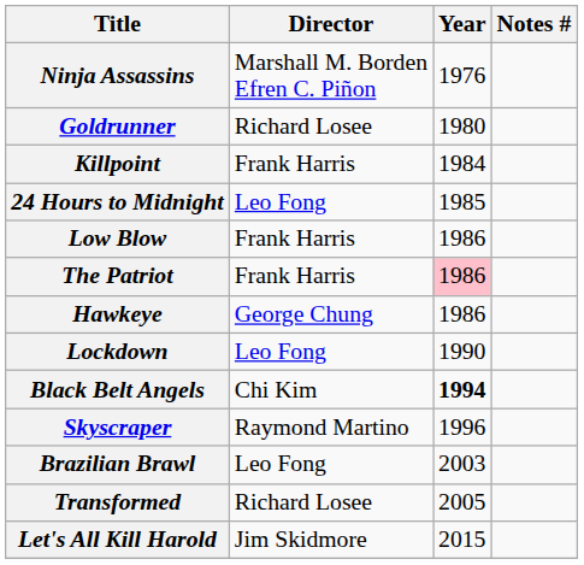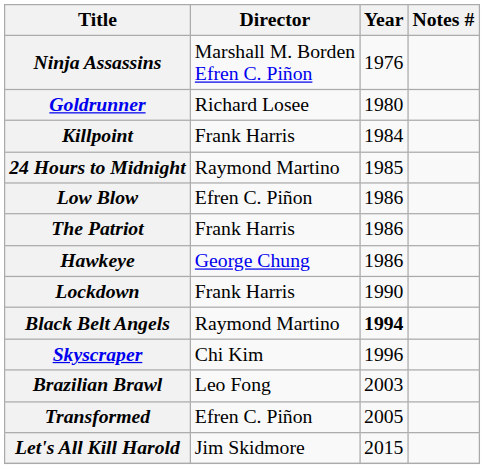 <table class="wikitable plainrowheaders sortable">
 <tr>
 <th scope="col">Title</th>
 <th scope="col">Director</th>
 <th scope="col">Year</th>
 <th scope="col" class="unsortable">Notes #</th>
 </tr>
 <tr>
 <th scope="row"><em>Ninja Assassins</em></th>
 <td>Marshall M. Borden<br><a href='#'>Efren C. Piñon</a></td>
 <td>1976</td>
 <td></td>
 </tr>
 <tr>
 <th scope="row"><em><a href='#'>Goldrunner</a></em></th>
 <td>Richard Losee</td>
 <td>1980</td>
 <td></td>
 </tr>
 <tr>
 <th scope="row"><em>Killpoint</em></th>
 <td>Frank Harris</td>
 <td>1984</td>
 <td></td>
 </tr>
 <tr>
 <th scope="row"><em>24 Hours to Midnight</em></th>
-<td><a href='#'>Leo Fong</a></td>
+<td>Raymond Martino</td>
 <td>1985</td>
 <td></td>
 </tr>
 <tr>
 <th scope="row"><em>Low Blow</em></th>
-<td>Frank Harris</td>
+<td>Efren C. Piñon</td>
 <td>1986</td>
 <td></td>
 </tr>
 <tr>
 <th scope="row"><em>The Patriot</em></th>
 <td>Frank Harris</td>
-<td style="background: pink;">1986</td>
+<td>1986</td>
 <td></td>
 </tr>
 <tr>
 <th scope="row"><em>Hawkeye</em></th>
 <td><a href='#'>George Chung</a></td>
 <td>1986</td>
 <td></td>
 </tr>
 <tr>
 <th scope="row"><em>Lockdown</em></th>
-<td><a href='#'>Leo Fong</a></td>
+<td>Frank Harris</td>
 <td>1990</td>
 <td></td>
 </tr>
 <tr>
 <th scope="row"><em>Black Belt Angels</em></th>
-<td>Chi Kim</td>
+<td>Raymond Martino</td>
 <td><strong>1994</strong></td>
 <td></td>
 </tr>
 <tr>
 <th scope="row"><em><a href='#'>Skyscraper</a></em></th>
-<td>Raymond Martino</td>
+<td>Chi Kim</td>
 <td>1996</td>
 <td></td>
 </tr>
 <tr>
 <th scope="row"><em>Brazilian Brawl</em></th>
 <td>Leo Fong</td>
 <td>2003</td>
 <td></td>
 </tr>
 <tr>
 <th scope="row"><em>Transformed</em></th>
-<td>Richard Losee</td>
+<td>Efren C. Piñon</td>
 <td>2005</td>
 <td></td>
 </tr>
 <tr>
 <th scope="row"><em>Let's All Kill Harold</em></th>
 <td>Jim Skidmore</td>
 <td>2015</td>
 <td></td>
 </tr>
 <tr>
 </tr>
 </table>
